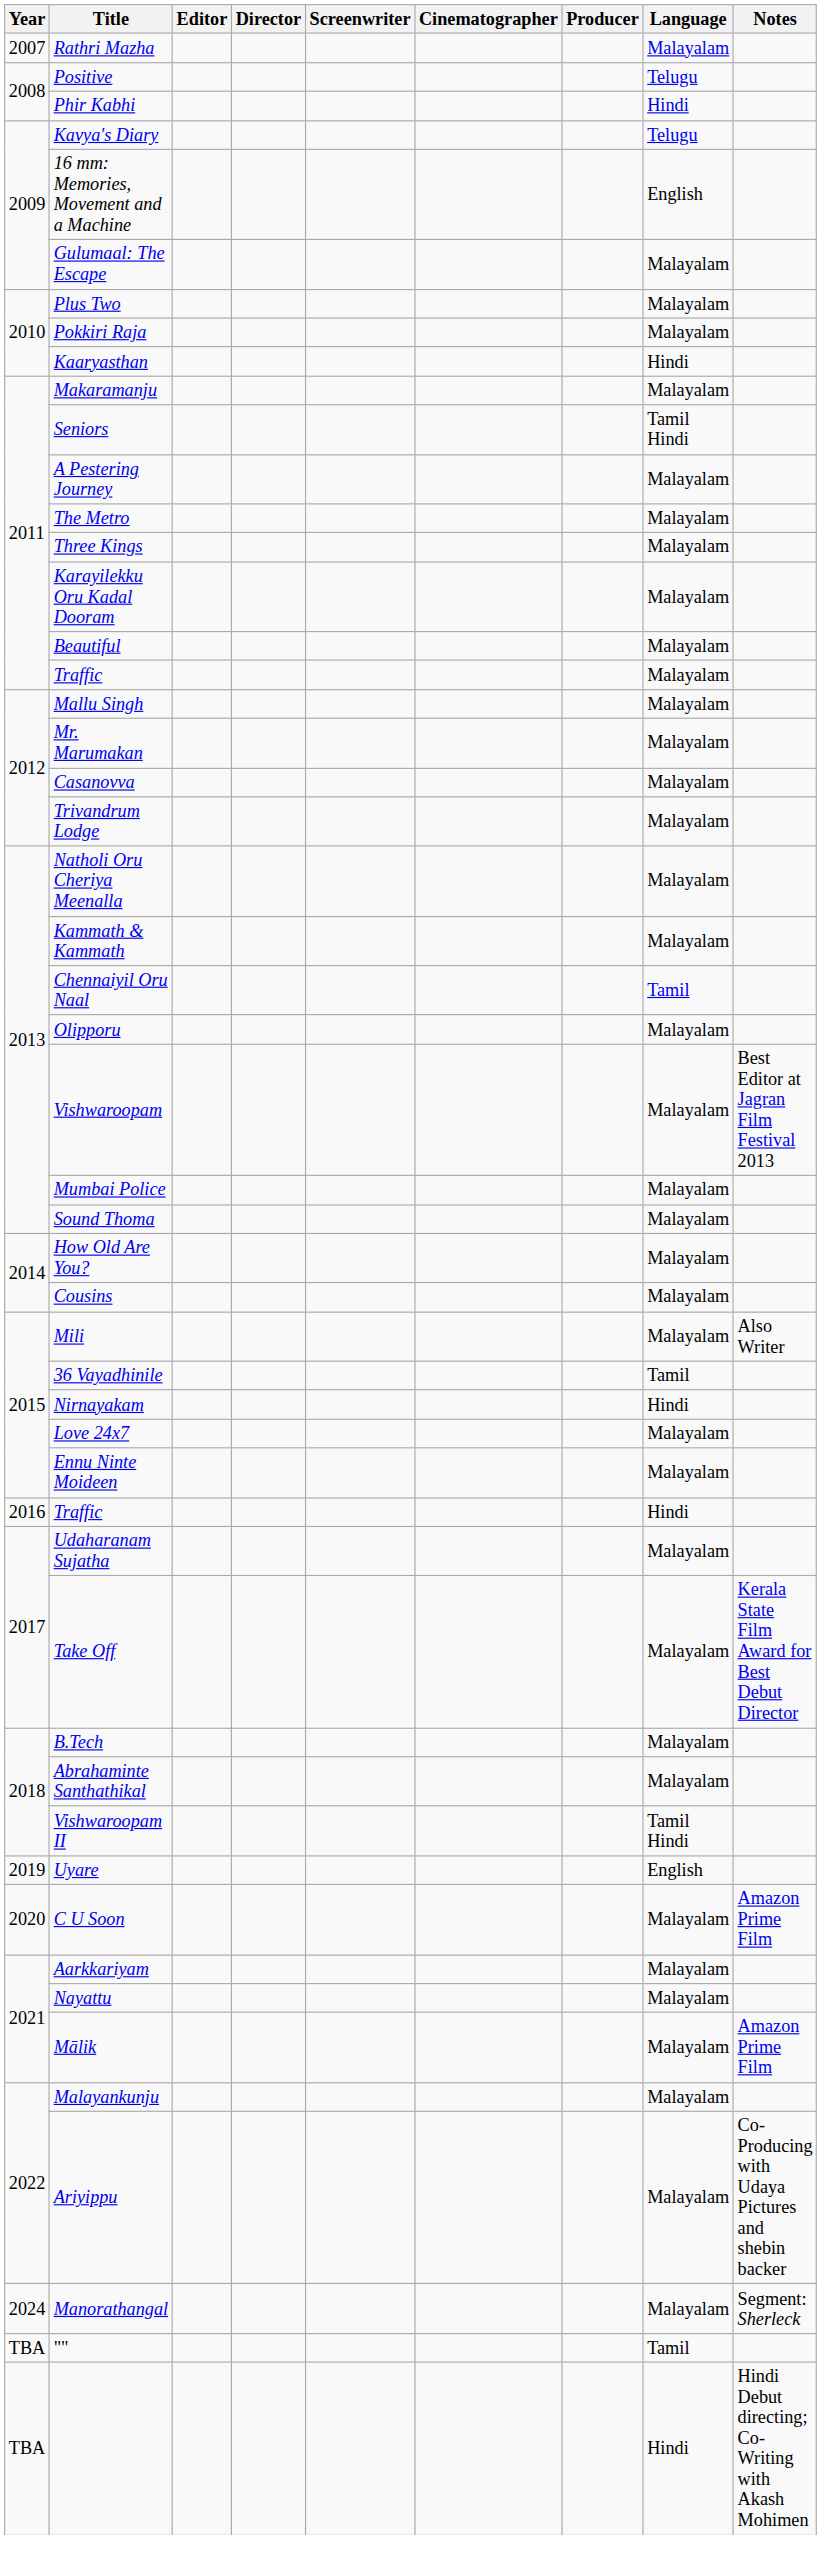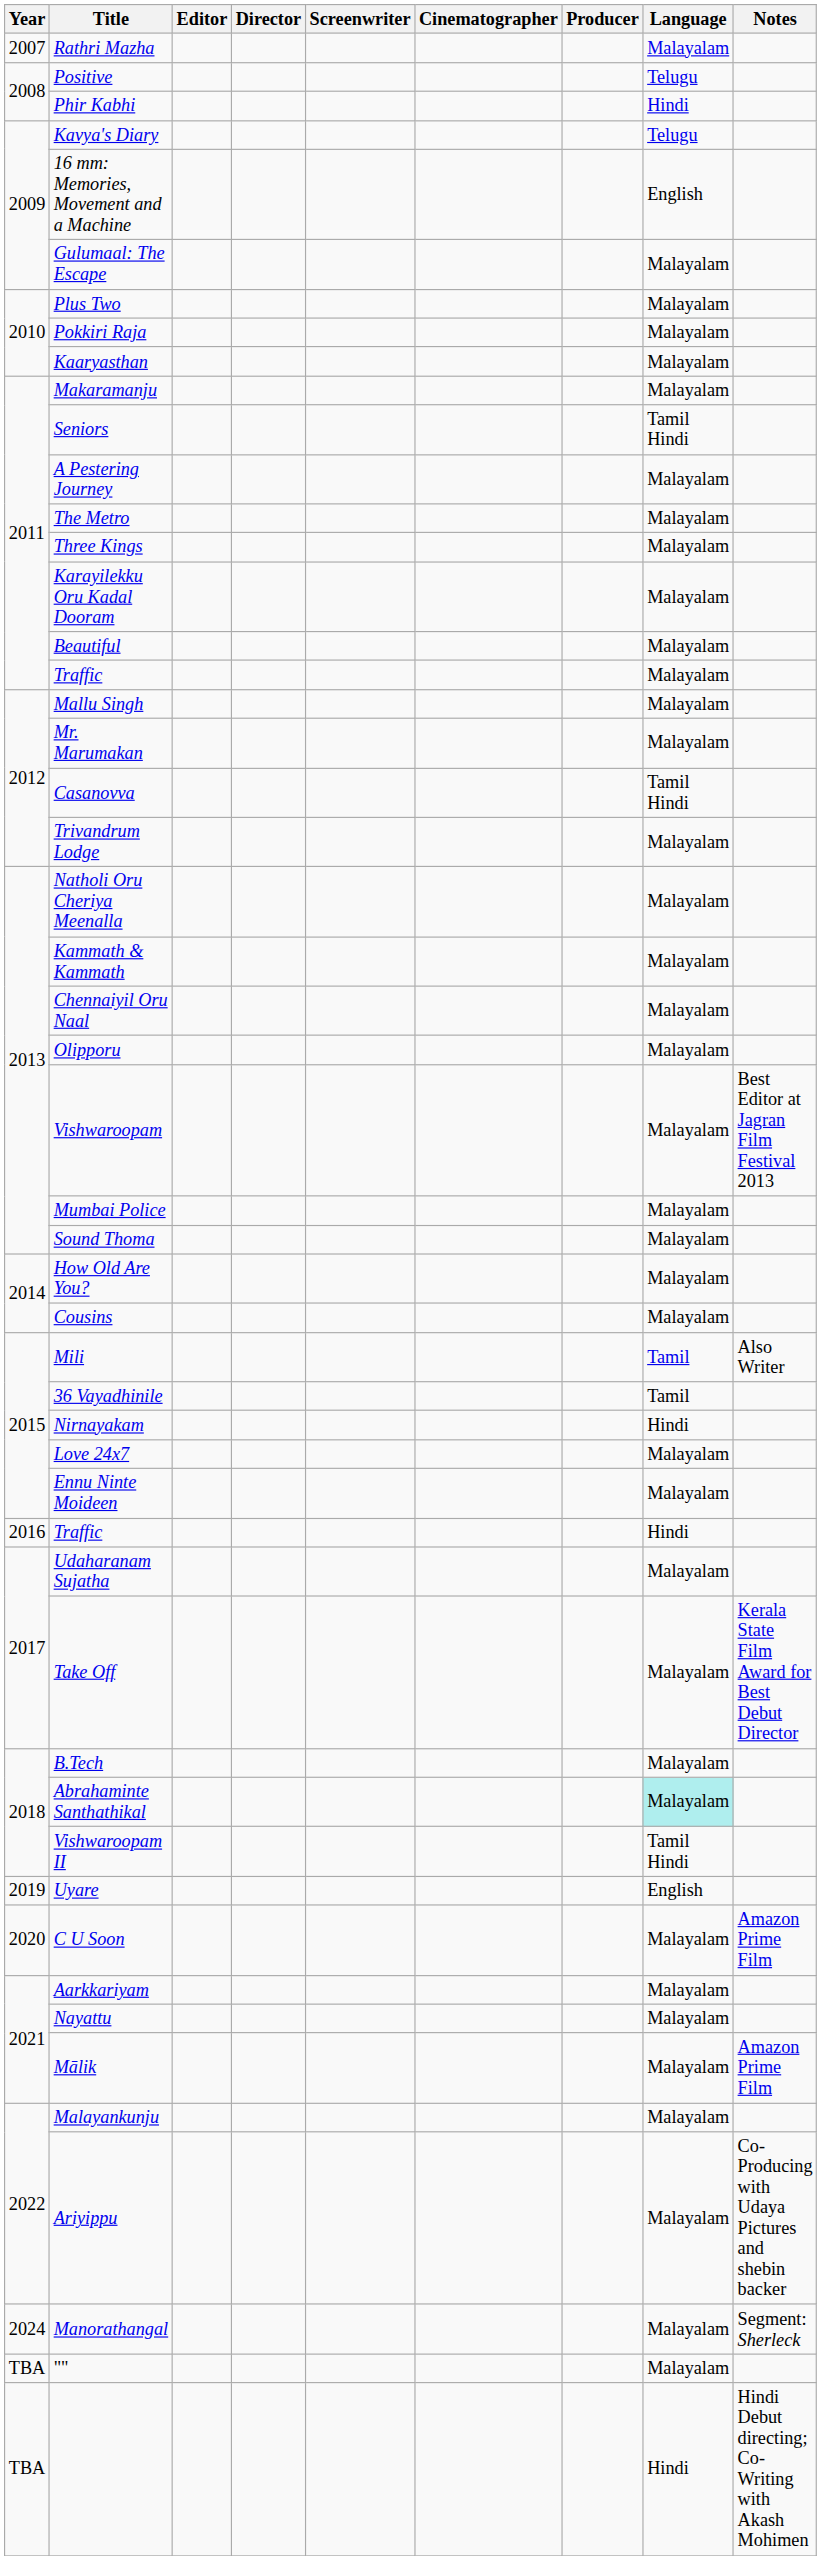 <table class="wikitable sortable" style="width:50%;">
 <tr>
 <th>Year</th>
 <th>Title</th>
 <th>Editor</th>
 <th>Director</th>
 <th>Screenwriter</th>
 <th>Cinematographer</th>
 <th>Producer</th>
 <th>Language</th>
 <th>Notes</th>
 </tr>
 <tr>
 <td>2007</td>
 <td><em><a href='#'>Rathri Mazha</a></em></td>
 <td></td>
 <td></td>
 <td></td>
 <td></td>
 <td></td>
 <td><a href='#'>Malayalam</a></td>
 <td></td>
 </tr>
 <tr>
 <td rowspan="2">2008</td>
 <td><em><a href='#'>Positive</a></em></td>
 <td></td>
 <td></td>
 <td></td>
 <td></td>
 <td></td>
 <td><a href='#'>Telugu</a></td>
 <td></td>
 </tr>
 <tr>
 <td><em><a href='#'>Phir Kabhi</a></em></td>
 <td></td>
 <td></td>
 <td></td>
 <td></td>
 <td></td>
 <td><a href='#'>Hindi</a></td>
 <td></td>
 </tr>
 <tr>
 <td rowspan="3">2009</td>
 <td><em><a href='#'>Kavya's Diary</a></em></td>
 <td></td>
 <td></td>
 <td></td>
 <td></td>
 <td></td>
 <td><a href='#'>Telugu</a></td>
 <td></td>
 </tr>
 <tr>
 <td><em>16 mm: Memories, Movement and a Machine</em></td>
 <td></td>
 <td></td>
 <td></td>
 <td></td>
 <td></td>
 <td>English</td>
 <td></td>
 </tr>
 <tr>
 <td><em><a href='#'>Gulumaal: The Escape</a></em></td>
 <td></td>
 <td></td>
 <td></td>
 <td></td>
 <td></td>
 <td>Malayalam</td>
 <td></td>
 </tr>
 <tr>
 <td rowspan="3">2010</td>
 <td><em><a href='#'>Plus Two</a></em></td>
 <td></td>
 <td></td>
 <td></td>
 <td></td>
 <td></td>
 <td>Malayalam</td>
 <td></td>
 </tr>
 <tr>
 <td><em><a href='#'>Pokkiri Raja</a></em></td>
 <td></td>
 <td></td>
 <td></td>
 <td></td>
 <td></td>
 <td>Malayalam</td>
 <td></td>
 </tr>
 <tr>
 <td><em><a href='#'>Kaaryasthan</a></em></td>
 <td></td>
 <td></td>
 <td></td>
 <td></td>
 <td></td>
-<td>Hindi</td>
+<td>Malayalam</td>
 <td></td>
 </tr>
 <tr>
 <td rowspan="8">2011</td>
 <td><em><a href='#'>Makaramanju</a></em></td>
 <td></td>
 <td></td>
 <td></td>
 <td></td>
 <td></td>
 <td>Malayalam</td>
 <td></td>
 </tr>
 <tr>
 <td><em><a href='#'>Seniors</a></em></td>
 <td></td>
 <td></td>
 <td></td>
 <td></td>
 <td></td>
 <td>Tamil<br>Hindi</td>
 <td></td>
 </tr>
 <tr>
 <td><em><a href='#'>A Pestering Journey</a></em></td>
 <td></td>
 <td></td>
 <td></td>
 <td></td>
 <td></td>
 <td>Malayalam</td>
 <td></td>
 </tr>
 <tr>
 <td><em><a href='#'>The Metro</a></em></td>
 <td></td>
 <td></td>
 <td></td>
 <td></td>
 <td></td>
 <td>Malayalam</td>
 <td></td>
 </tr>
 <tr>
 <td><em><a href='#'>Three Kings</a></em></td>
 <td></td>
 <td></td>
 <td></td>
 <td></td>
 <td></td>
 <td>Malayalam</td>
 <td></td>
 </tr>
 <tr>
 <td><em><a href='#'>Karayilekku Oru Kadal Dooram</a></em></td>
 <td></td>
 <td></td>
 <td></td>
 <td></td>
 <td></td>
 <td>Malayalam</td>
 <td></td>
 </tr>
 <tr>
 <td><em><a href='#'>Beautiful</a></em></td>
 <td></td>
 <td></td>
 <td></td>
 <td></td>
 <td></td>
 <td>Malayalam</td>
 <td></td>
 </tr>
 <tr>
 <td><em><a href='#'>Traffic</a></em></td>
 <td></td>
 <td></td>
 <td></td>
 <td></td>
 <td></td>
 <td>Malayalam</td>
 <td></td>
 </tr>
 <tr>
 <td rowspan="4">2012</td>
 <td><em><a href='#'>Mallu Singh</a></em></td>
 <td></td>
 <td></td>
 <td></td>
 <td></td>
 <td></td>
 <td>Malayalam</td>
 <td></td>
 </tr>
 <tr>
 <td><em><a href='#'>Mr. Marumakan</a></em></td>
 <td></td>
 <td></td>
 <td></td>
 <td></td>
 <td></td>
 <td>Malayalam</td>
 </tr>
 <tr>
 <td><em><a href='#'>Casanovva</a></em></td>
 <td></td>
 <td></td>
 <td></td>
 <td></td>
 <td></td>
-<td>Malayalam</td>
+<td>Tamil<br>Hindi</td>
 <td></td>
 </tr>
 <tr>
 <td><em><a href='#'>Trivandrum Lodge</a></em></td>
 <td></td>
 <td></td>
 <td></td>
 <td></td>
 <td></td>
 <td>Malayalam</td>
 <td></td>
 </tr>
 <tr>
 <td rowspan="7">2013</td>
 <td><em><a href='#'>Natholi Oru Cheriya Meenalla</a></em></td>
 <td></td>
 <td></td>
 <td></td>
 <td></td>
 <td></td>
 <td>Malayalam</td>
 <td></td>
 </tr>
 <tr>
 <td><em><a href='#'>Kammath & Kammath</a></em></td>
 <td></td>
 <td></td>
 <td></td>
 <td></td>
 <td></td>
 <td>Malayalam</td>
 <td></td>
 </tr>
 <tr>
 <td><em><a href='#'>Chennaiyil Oru Naal</a></em></td>
 <td></td>
 <td></td>
 <td></td>
 <td></td>
 <td></td>
-<td><a href='#'>Tamil</a></td>
+<td>Malayalam</td>
 <td></td>
 </tr>
 <tr>
 <td><em><a href='#'>Olipporu</a></em></td>
 <td></td>
 <td></td>
 <td></td>
 <td></td>
 <td></td>
 <td>Malayalam</td>
 <td></td>
 </tr>
 <tr>
 <td><em><a href='#'>Vishwaroopam</a></em></td>
 <td></td>
 <td></td>
 <td></td>
 <td></td>
 <td></td>
 <td>Malayalam</td>
 <td>Best Editor at <a href='#'>Jagran Film Festival</a> 2013</td>
 </tr>
 <tr>
 <td><em><a href='#'>Mumbai Police</a></em></td>
 <td></td>
 <td></td>
 <td></td>
 <td></td>
 <td></td>
 <td>Malayalam</td>
 <td></td>
 </tr>
 <tr>
 <td><em><a href='#'>Sound Thoma</a></em></td>
 <td></td>
 <td></td>
 <td></td>
 <td></td>
 <td></td>
 <td>Malayalam</td>
 <td></td>
 </tr>
 <tr>
 <td rowspan="2">2014</td>
 <td><em><a href='#'>How Old Are You?</a></em></td>
 <td></td>
 <td></td>
 <td></td>
 <td></td>
 <td></td>
 <td>Malayalam</td>
 <td></td>
 </tr>
 <tr>
 <td><em><a href='#'>Cousins</a></em></td>
 <td></td>
 <td></td>
 <td></td>
 <td></td>
 <td></td>
 <td>Malayalam</td>
 <td></td>
 </tr>
 <tr>
 <td rowspan="5">2015</td>
 <td><em><a href='#'>Mili</a></em></td>
 <td></td>
 <td></td>
 <td></td>
 <td></td>
 <td></td>
-<td>Malayalam</td>
+<td><a href='#'>Tamil</a></td>
 <td>Also Writer</td>
 </tr>
 <tr>
 <td><em><a href='#'>36 Vayadhinile</a></em></td>
 <td></td>
 <td></td>
 <td></td>
 <td></td>
 <td></td>
 <td>Tamil</td>
 <td></td>
 </tr>
 <tr>
 <td><em><a href='#'>Nirnayakam</a></em></td>
 <td></td>
 <td></td>
 <td></td>
 <td></td>
 <td></td>
 <td>Hindi</td>
 <td></td>
 </tr>
 <tr>
 <td><em><a href='#'>Love 24x7</a></em></td>
 <td></td>
 <td></td>
 <td></td>
 <td></td>
 <td></td>
 <td>Malayalam</td>
 <td></td>
 </tr>
 <tr>
 <td><em><a href='#'>Ennu Ninte Moideen</a></em></td>
 <td></td>
 <td></td>
 <td></td>
 <td></td>
 <td></td>
 <td>Malayalam</td>
 <td></td>
 </tr>
 <tr>
 <td>2016</td>
 <td><em><a href='#'>Traffic</a></em></td>
 <td></td>
 <td></td>
 <td></td>
 <td></td>
 <td></td>
 <td>Hindi</td>
 <td></td>
 </tr>
 <tr>
 <td rowspan="2">2017</td>
 <td><em><a href='#'>Udaharanam Sujatha</a></em></td>
 <td></td>
 <td></td>
 <td></td>
 <td></td>
 <td></td>
 <td>Malayalam</td>
 <td></td>
 </tr>
 <tr>
 <td><em><a href='#'>Take Off</a></em></td>
 <td></td>
 <td></td>
 <td></td>
 <td></td>
 <td></td>
 <td>Malayalam</td>
 <td><a href='#'>Kerala State Film Award for Best Debut Director</a></td>
 </tr>
 <tr>
 <td rowspan="3">2018</td>
 <td><em><a href='#'>B.Tech</a></em></td>
 <td></td>
 <td></td>
 <td></td>
 <td></td>
 <td></td>
 <td>Malayalam</td>
 <td></td>
 </tr>
 <tr>
 <td><em><a href='#'>Abrahaminte Santhathikal</a></em></td>
 <td></td>
 <td></td>
 <td></td>
 <td></td>
 <td></td>
-<td>Malayalam</td>
+<td style="background: paleturquoise;">Malayalam</td>
 <td></td>
 </tr>
 <tr>
 <td><em><a href='#'>Vishwaroopam II</a></em></td>
 <td></td>
 <td></td>
 <td></td>
 <td></td>
 <td></td>
 <td>Tamil<br>Hindi</td>
 <td></td>
 </tr>
 <tr>
 <td>2019</td>
 <td><em><a href='#'>Uyare</a></em></td>
 <td></td>
 <td></td>
 <td></td>
 <td></td>
 <td></td>
 <td>English</td>
 <td></td>
 </tr>
 <tr>
 <td>2020</td>
 <td><em><a href='#'>C U Soon</a></em></td>
 <td></td>
 <td></td>
 <td></td>
 <td></td>
 <td></td>
 <td>Malayalam</td>
 <td><a href='#'>Amazon Prime Film</a></td>
 </tr>
 <tr>
 <td rowspan="3">2021</td>
 <td><em><a href='#'>Aarkkariyam</a></em></td>
 <td></td>
 <td></td>
 <td></td>
 <td></td>
 <td></td>
 <td>Malayalam</td>
 <td></td>
 </tr>
 <tr>
 <td><em><a href='#'>Nayattu</a></em></td>
 <td></td>
 <td></td>
 <td></td>
 <td></td>
 <td></td>
 <td>Malayalam</td>
 <td></td>
 </tr>
 <tr>
 <td><em><a href='#'>Mālik</a></em></td>
 <td></td>
 <td></td>
 <td></td>
 <td></td>
 <td></td>
 <td>Malayalam</td>
 <td><a href='#'>Amazon Prime Film</a></td>
 </tr>
 <tr>
 <td rowspan="2">2022</td>
 <td><em><a href='#'>Malayankunju</a></em></td>
 <td></td>
 <td></td>
 <td></td>
 <td></td>
 <td></td>
 <td>Malayalam</td>
 <td></td>
 </tr>
 <tr>
 <td><em><a href='#'>Ariyippu</a></em></td>
 <td></td>
 <td></td>
 <td></td>
 <td></td>
 <td></td>
 <td>Malayalam</td>
 <td>Co-Producing with Udaya Pictures and shebin backer</td>
 </tr>
 <tr>
 <td>2024</td>
 <td><em><a href='#'>Manorathangal</a></em></td>
 <td></td>
 <td></td>
 <td></td>
 <td></td>
 <td></td>
 <td>Malayalam</td>
 <td>Segment: <em>Sherleck</em></td>
 </tr>
 <tr>
 <td>TBA</td>
 <td>""</td>
 <td></td>
 <td></td>
 <td></td>
 <td></td>
 <td></td>
-<td>Tamil</td>
+<td>Malayalam</td>
 </tr>
 <tr>
 <td>TBA</td>
 <td><em></em></td>
 <td></td>
 <td></td>
 <td></td>
 <td></td>
 <td></td>
 <td>Hindi</td>
 <td>Hindi Debut directing;<br>Co-Writing with Akash Mohimen</td>
 </tr>
 </table>
